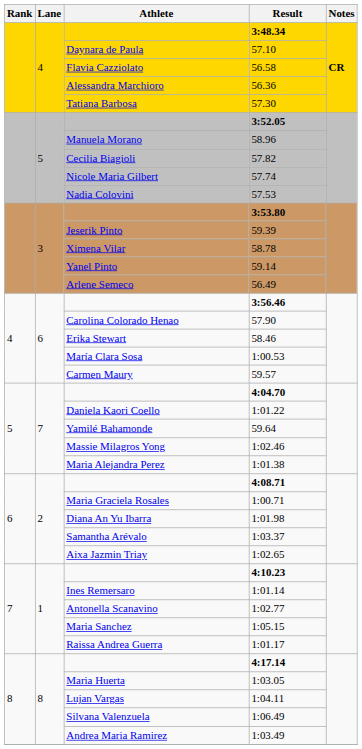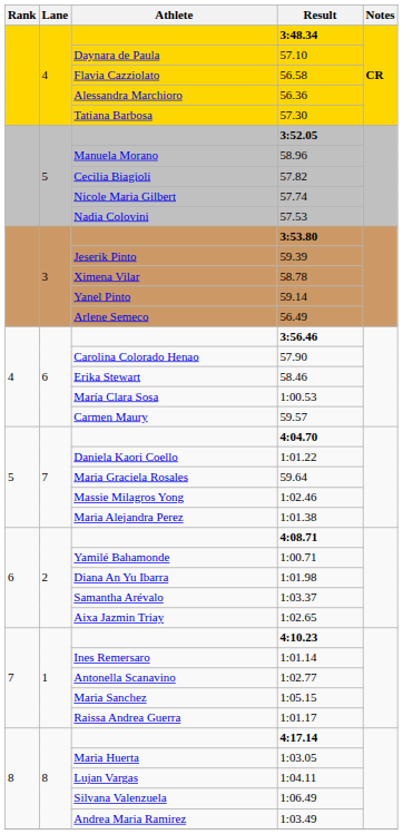 <table class="wikitable" style="font-size:95%" style="width:35em;" style="text-align:center">
 <tr>
 <th>Rank</th>
 <th>Lane</th>
 <th width=250>Athlete</th>
 <th width=100>Result</th>
 <th>Notes</th>
 </tr>
 <tr bgcolor=gold>
 <td rowspan=5></td>
 <td rowspan=5>4</td>
 <td align=left></td>
 <td><strong>3:48.34</strong></td>
 <td rowspan=5><strong>CR</strong></td>
 </tr>
 <tr bgcolor=gold>
 <td align=left><a href='#'>Daynara de Paula</a></td>
 <td>57.10</td>
 </tr>
 <tr bgcolor=gold>
 <td align=left><a href='#'>Flavia Cazziolato</a></td>
 <td>56.58</td>
 </tr>
 <tr bgcolor=gold>
 <td align=left><a href='#'>Alessandra Marchioro</a></td>
 <td>56.36</td>
 </tr>
 <tr bgcolor=gold>
 <td align=left><a href='#'>Tatiana Barbosa</a></td>
 <td>57.30</td>
 </tr>
 <tr bgcolor=silver>
 <td rowspan=5></td>
 <td rowspan=5>5</td>
 <td align=left></td>
 <td><strong>3:52.05</strong></td>
 <td rowspan=5></td>
 </tr>
 <tr bgcolor=silver>
 <td align=left><a href='#'>Manuela Morano</a></td>
 <td>58.96</td>
 </tr>
 <tr bgcolor=silver>
 <td align=left><a href='#'>Cecilia Biagioli</a></td>
 <td>57.82</td>
 </tr>
 <tr bgcolor=silver>
 <td align=left><a href='#'>Nicole Maria Gilbert</a></td>
 <td>57.74</td>
 </tr>
 <tr bgcolor=silver>
 <td align=left><a href='#'>Nadia Colovini</a></td>
 <td>57.53</td>
 </tr>
 <tr bgcolor=cc9966>
 <td rowspan=5></td>
 <td rowspan=5>3</td>
 <td align=left></td>
 <td><strong>3:53.80</strong></td>
 <td rowspan=5></td>
 </tr>
 <tr bgcolor=cc9966>
 <td align=left><a href='#'>Jeserik Pinto</a></td>
 <td>59.39</td>
 </tr>
 <tr bgcolor=cc9966>
 <td align=left><a href='#'>Ximena Vilar</a></td>
 <td>58.78</td>
 </tr>
 <tr bgcolor=cc9966>
 <td align=left><a href='#'>Yanel Pinto</a></td>
 <td>59.14</td>
 </tr>
 <tr bgcolor=cc9966>
 <td align=left><a href='#'>Arlene Semeco</a></td>
 <td>56.49</td>
 </tr>
 <tr>
 <td rowspan=5>4</td>
 <td rowspan=5>6</td>
 <td align=left></td>
 <td><strong>3:56.46</strong></td>
 <td rowspan=5></td>
 </tr>
 <tr>
 <td align=left><a href='#'>Carolina Colorado Henao</a></td>
 <td>57.90</td>
 </tr>
 <tr>
 <td align=left><a href='#'>Erika Stewart</a></td>
 <td>58.46</td>
 </tr>
 <tr>
 <td align=left><a href='#'>María Clara Sosa</a></td>
 <td>1:00.53</td>
 </tr>
 <tr>
 <td align=left><a href='#'>Carmen Maury</a></td>
 <td>59.57</td>
 </tr>
 <tr>
 <td rowspan=5>5</td>
 <td rowspan=5>7</td>
 <td align=left></td>
 <td><strong>4:04.70</strong></td>
 <td rowspan=5></td>
 </tr>
 <tr>
 <td align=left><a href='#'>Daniela Kaori Coello</a></td>
 <td>1:01.22</td>
 </tr>
 <tr>
-<td align=left><a href='#'>Yamilé Bahamonde</a></td>
+<td align=left><a href='#'>Maria Graciela Rosales</a></td>
 <td>59.64</td>
 </tr>
 <tr>
 <td align=left><a href='#'>Massie Milagros Yong</a></td>
 <td>1:02.46</td>
 </tr>
 <tr>
 <td align=left><a href='#'>Maria Alejandra Perez</a></td>
 <td>1:01.38</td>
 </tr>
 <tr>
 <td rowspan=5>6</td>
 <td rowspan=5>2</td>
 <td align=left></td>
 <td><strong>4:08.71</strong></td>
 <td rowspan=5></td>
 </tr>
 <tr>
-<td align=left><a href='#'>Maria Graciela Rosales</a></td>
+<td align=left><a href='#'>Yamilé Bahamonde</a></td>
 <td>1:00.71</td>
 </tr>
 <tr>
 <td align=left><a href='#'>Diana An Yu Ibarra</a></td>
 <td>1:01.98</td>
 </tr>
 <tr>
 <td align=left><a href='#'>Samantha Arévalo</a></td>
 <td>1:03.37</td>
 </tr>
 <tr>
 <td align=left><a href='#'>Aixa Jazmin Triay</a></td>
 <td>1:02.65</td>
 </tr>
 <tr>
 <td rowspan=5>7</td>
 <td rowspan=5>1</td>
 <td align=left></td>
 <td><strong>4:10.23</strong></td>
 <td rowspan=5></td>
 </tr>
 <tr>
 <td align=left><a href='#'>Ines Remersaro</a></td>
 <td>1:01.14</td>
 </tr>
 <tr>
 <td align=left><a href='#'>Antonella Scanavino</a></td>
 <td>1:02.77</td>
 </tr>
 <tr>
 <td align=left><a href='#'>Maria Sanchez</a></td>
 <td>1:05.15</td>
 </tr>
 <tr>
 <td align=left><a href='#'>Raissa Andrea Guerra</a></td>
 <td>1:01.17</td>
 </tr>
 <tr>
 <td rowspan=5>8</td>
 <td rowspan=5>8</td>
 <td align=left></td>
 <td><strong>4:17.14</strong></td>
 <td rowspan=5></td>
 </tr>
 <tr>
 <td align=left><a href='#'>Maria Huerta</a></td>
 <td>1:03.05</td>
 </tr>
 <tr>
 <td align=left><a href='#'>Lujan Vargas</a></td>
 <td>1:04.11</td>
 </tr>
 <tr>
 <td align=left><a href='#'>Silvana Valenzuela</a></td>
 <td>1:06.49</td>
 </tr>
 <tr>
 <td align=left><a href='#'>Andrea Maria Ramirez</a></td>
 <td>1:03.49</td>
 </tr>
 <tr>
 </tr>
 </table>
